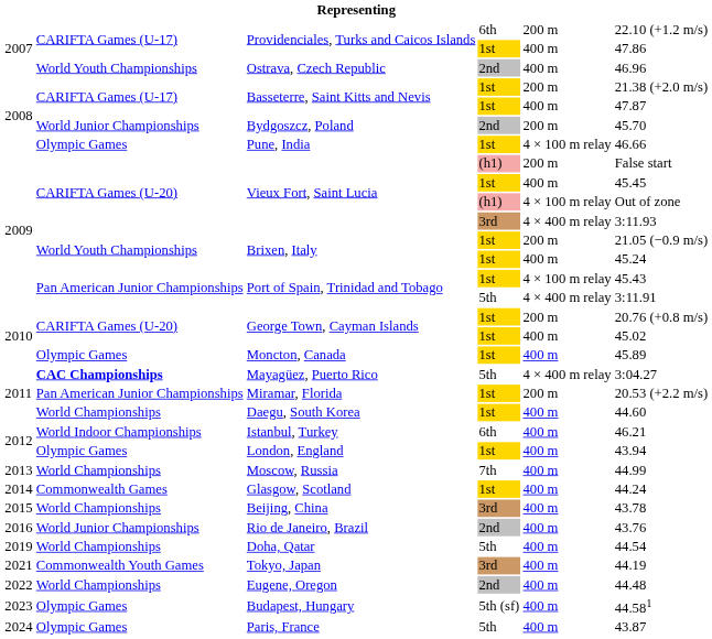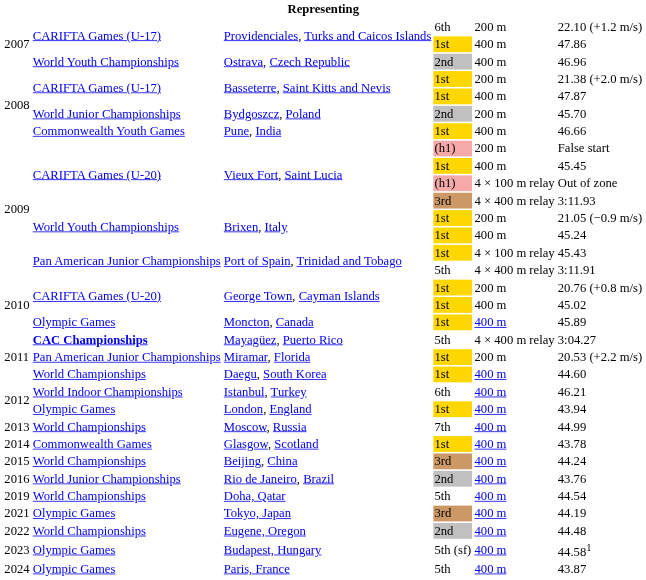 <table>
 <tr>
 <th colspan=6>Representing </th>
 </tr>
 <tr>
 <td rowspan=3>2007</td>
 <td rowspan=2><a href='#'>CARIFTA Games (U-17)</a></td>
 <td rowspan=2><a href='#'>Providenciales</a>, <a href='#'>Turks and Caicos Islands</a></td>
 <td>6th</td>
 <td>200 m</td>
 <td>22.10 (+1.2 m/s)</td>
 </tr>
 <tr>
 <td bgcolor=gold>1st</td>
 <td>400 m</td>
 <td>47.86 </td>
 </tr>
 <tr>
 <td><a href='#'>World Youth Championships</a></td>
 <td><a href='#'>Ostrava</a>, <a href='#'>Czech Republic</a></td>
 <td bgcolor=silver>2nd</td>
 <td>400 m</td>
 <td>46.96 </td>
 </tr>
 <tr>
 <td rowspan=4>2008</td>
 <td rowspan=2><a href='#'>CARIFTA Games (U-17)</a></td>
 <td rowspan=2><a href='#'>Basseterre</a>, <a href='#'>Saint Kitts and Nevis</a></td>
 <td bgcolor=gold>1st</td>
 <td>200 m</td>
 <td>21.38 (+2.0 m/s)</td>
 </tr>
 <tr>
 <td bgcolor=gold>1st</td>
 <td>400 m</td>
 <td>47.87</td>
 </tr>
 <tr>
 <td><a href='#'>World Junior Championships</a></td>
 <td><a href='#'>Bydgoszcz</a>, <a href='#'>Poland</a></td>
 <td bgcolor=silver>2nd</td>
 <td>200 m</td>
 <td>45.70 </td>
 </tr>
 <tr>
-<td><a href='#'>Olympic Games</a></td>
+<td><a href='#'>Commonwealth Youth Games</a></td>
 <td><a href='#'>Pune</a>, <a href='#'>India</a></td>
 <td bgcolor=gold>1st</td>
-<td>4 × 100 m relay</td>
+<td>400 m</td>
 <td>46.66 </td>
 </tr>
 <tr>
 <td rowspan=8>2009</td>
 <td rowspan=4><a href='#'>CARIFTA Games (U-20)</a></td>
 <td rowspan=4><a href='#'>Vieux Fort</a>, <a href='#'>Saint Lucia</a></td>
 <td bgcolor=f5a9a9> (h1)</td>
 <td>200 m</td>
 <td>False start</td>
 </tr>
 <tr>
 <td bgcolor=gold>1st</td>
 <td>400 m</td>
 <td>45.45  </td>
 </tr>
 <tr>
 <td bgcolor=f5a9a9> (h1)</td>
 <td>4 × 100 m relay</td>
 <td>Out of zone</td>
 </tr>
 <tr>
 <td bgcolor=cc9966>3rd</td>
 <td>4 × 400 m relay</td>
 <td>3:11.93 </td>
 </tr>
 <tr>
 <td rowspan=2><a href='#'>World Youth Championships</a></td>
 <td rowspan=2><a href='#'>Brixen</a>, <a href='#'>Italy</a></td>
 <td bgcolor=gold>1st</td>
 <td>200 m</td>
 <td>21.05 (−0.9 m/s) </td>
 </tr>
 <tr>
 <td bgcolor=gold>1st</td>
 <td>400 m</td>
 <td>45.24  </td>
 </tr>
 <tr>
 <td rowspan=2><a href='#'>Pan American Junior Championships</a></td>
 <td rowspan=2><a href='#'>Port of Spain</a>, <a href='#'>Trinidad and Tobago</a></td>
 <td bgcolor=gold>1st</td>
 <td>4 × 100 m relay</td>
 <td>45.43</td>
 </tr>
 <tr>
 <td>5th</td>
 <td>4 × 400 m relay</td>
 <td>3:11.91 </td>
 </tr>
 <tr>
 <td rowspan=3>2010</td>
 <td rowspan=2><a href='#'>CARIFTA Games (U-20)</a></td>
 <td rowspan=2><a href='#'>George Town</a>, <a href='#'>Cayman Islands</a></td>
 <td bgcolor=gold>1st</td>
 <td>200 m</td>
 <td>20.76 (+0.8 m/s) </td>
 </tr>
 <tr>
 <td bgcolor=gold>1st</td>
 <td>400 m</td>
 <td>45.02  </td>
 </tr>
 <tr>
 <td><a href='#'>Olympic Games</a></td>
 <td><a href='#'>Moncton</a>, <a href='#'>Canada</a></td>
 <td bgcolor=gold>1st</td>
 <td><a href='#'>400 m</a></td>
 <td>45.89</td>
 </tr>
 <tr>
 <td rowspan=3>2011</td>
 <td><strong><a href='#'>CAC Championships</a></strong></td>
 <td><a href='#'>Mayagüez</a>, <a href='#'>Puerto Rico</a></td>
 <td>5th</td>
 <td>4 × 400 m relay</td>
 <td>3:04.27  </td>
 </tr>
 <tr>
 <td><a href='#'>Pan American Junior Championships</a></td>
 <td><a href='#'>Miramar</a>, <a href='#'>Florida</a></td>
 <td bgcolor=gold>1st</td>
 <td>200 m</td>
 <td>20.53  (+2.2 m/s)</td>
 </tr>
 <tr>
 <td><a href='#'>World Championships</a></td>
 <td><a href='#'>Daegu</a>, <a href='#'>South Korea</a></td>
 <td bgcolor=gold>1st</td>
 <td><a href='#'>400 m</a></td>
 <td>44.60 </td>
 </tr>
 <tr>
 <td rowspan=2>2012</td>
 <td><a href='#'>World Indoor Championships</a></td>
 <td><a href='#'>Istanbul</a>, <a href='#'>Turkey</a></td>
 <td>6th</td>
 <td><a href='#'>400 m</a></td>
 <td>46.21</td>
 </tr>
 <tr>
 <td><a href='#'>Olympic Games</a></td>
 <td><a href='#'>London</a>, <a href='#'>England</a></td>
 <td bgcolor=gold>1st</td>
 <td><a href='#'>400 m</a></td>
 <td>43.94   </td>
 </tr>
 <tr>
 <td>2013</td>
 <td><a href='#'>World Championships</a></td>
 <td><a href='#'>Moscow</a>, <a href='#'>Russia</a></td>
 <td>7th</td>
 <td><a href='#'>400 m</a></td>
 <td>44.99</td>
 </tr>
 <tr>
 <td>2014</td>
 <td><a href='#'>Commonwealth Games</a></td>
 <td><a href='#'>Glasgow</a>, <a href='#'>Scotland</a></td>
 <td bgcolor=gold>1st</td>
 <td><a href='#'>400 m</a></td>
-<td>44.24 </td>
+<td>43.78 </td>
 </tr>
 <tr>
 <td>2015</td>
 <td><a href='#'>World Championships</a></td>
 <td><a href='#'>Beijing</a>, <a href='#'>China</a></td>
 <td bgcolor=cc9966>3rd</td>
 <td><a href='#'>400 m</a></td>
-<td>43.78 </td>
+<td>44.24 </td>
 </tr>
 <tr>
 <td>2016</td>
 <td><a href='#'>World Junior Championships</a></td>
 <td><a href='#'>Rio de Janeiro</a>, <a href='#'>Brazil</a></td>
 <td bgcolor=silver>2nd</td>
 <td><a href='#'>400 m</a></td>
 <td>43.76 </td>
 </tr>
 <tr>
 <td>2019</td>
 <td><a href='#'>World Championships</a></td>
 <td><a href='#'>Doha, Qatar</a></td>
 <td>5th</td>
 <td><a href='#'>400 m</a></td>
 <td>44.54</td>
 </tr>
 <tr>
 <td>2021</td>
-<td><a href='#'>Commonwealth Youth Games</a></td>
+<td><a href='#'>Olympic Games</a></td>
 <td><a href='#'>Tokyo, Japan</a></td>
 <td bgcolor=cc9966>3rd</td>
 <td><a href='#'>400 m</a></td>
 <td>44.19</td>
 </tr>
 <tr>
 <td>2022</td>
 <td><a href='#'>World Championships</a></td>
 <td><a href='#'>Eugene, Oregon</a></td>
 <td bgcolor=silver>2nd</td>
 <td><a href='#'>400 m</a></td>
 <td>44.48</td>
 </tr>
 <tr>
 <td>2023</td>
 <td><a href='#'>Olympic Games</a></td>
 <td><a href='#'>Budapest, Hungary</a></td>
 <td>5th (sf)</td>
 <td><a href='#'>400 m</a></td>
 <td>44.58<sup>1</sup></td>
 </tr>
 <tr>
 <td>2024</td>
 <td><a href='#'>Olympic Games</a></td>
 <td><a href='#'>Paris, France</a></td>
 <td>5th</td>
 <td><a href='#'>400 m</a></td>
 <td>43.87</td>
 </tr>
 </table>
